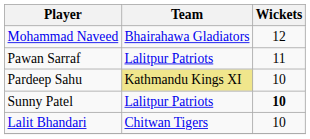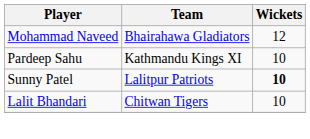 <table class="wikitable" style="text-align: center;">
 <tr>
 <th>Player</th>
 <th>Team</th>
 <th>Wickets</th>
 </tr>
 <tr>
 <td style="text-align:left"><a href='#'>Mohammad Naveed</a></td>
 <td style="text-align:left"><a href='#'>Bhairahawa Gladiators</a></td>
 <td>12</td>
 </tr>
 <tr>
-<td style="text-align:left">Pawan Sarraf</td>
-<td style="text-align:left"><a href='#'>Lalitpur Patriots</a></td>
-<td>11</td>
-</tr>
-<tr>
 <td style="text-align:left">Pardeep Sahu</td>
-<td style="background: khaki; text-align:left">Kathmandu Kings XI</td>
+<td style="text-align:left">Kathmandu Kings XI</td>
 <td>10</td>
 </tr>
 <tr>
 <td style="text-align:left">Sunny Patel</td>
 <td style="text-align:left"><a href='#'>Lalitpur Patriots</a></td>
 <td><strong>10</strong></td>
 </tr>
 <tr>
 <td style="text-align:left"><a href='#'>Lalit Bhandari</a></td>
 <td style="text-align:left"><a href='#'>Chitwan Tigers</a></td>
 <td>10</td>
 </tr>
 <tr>
 </tr>
 </table>
